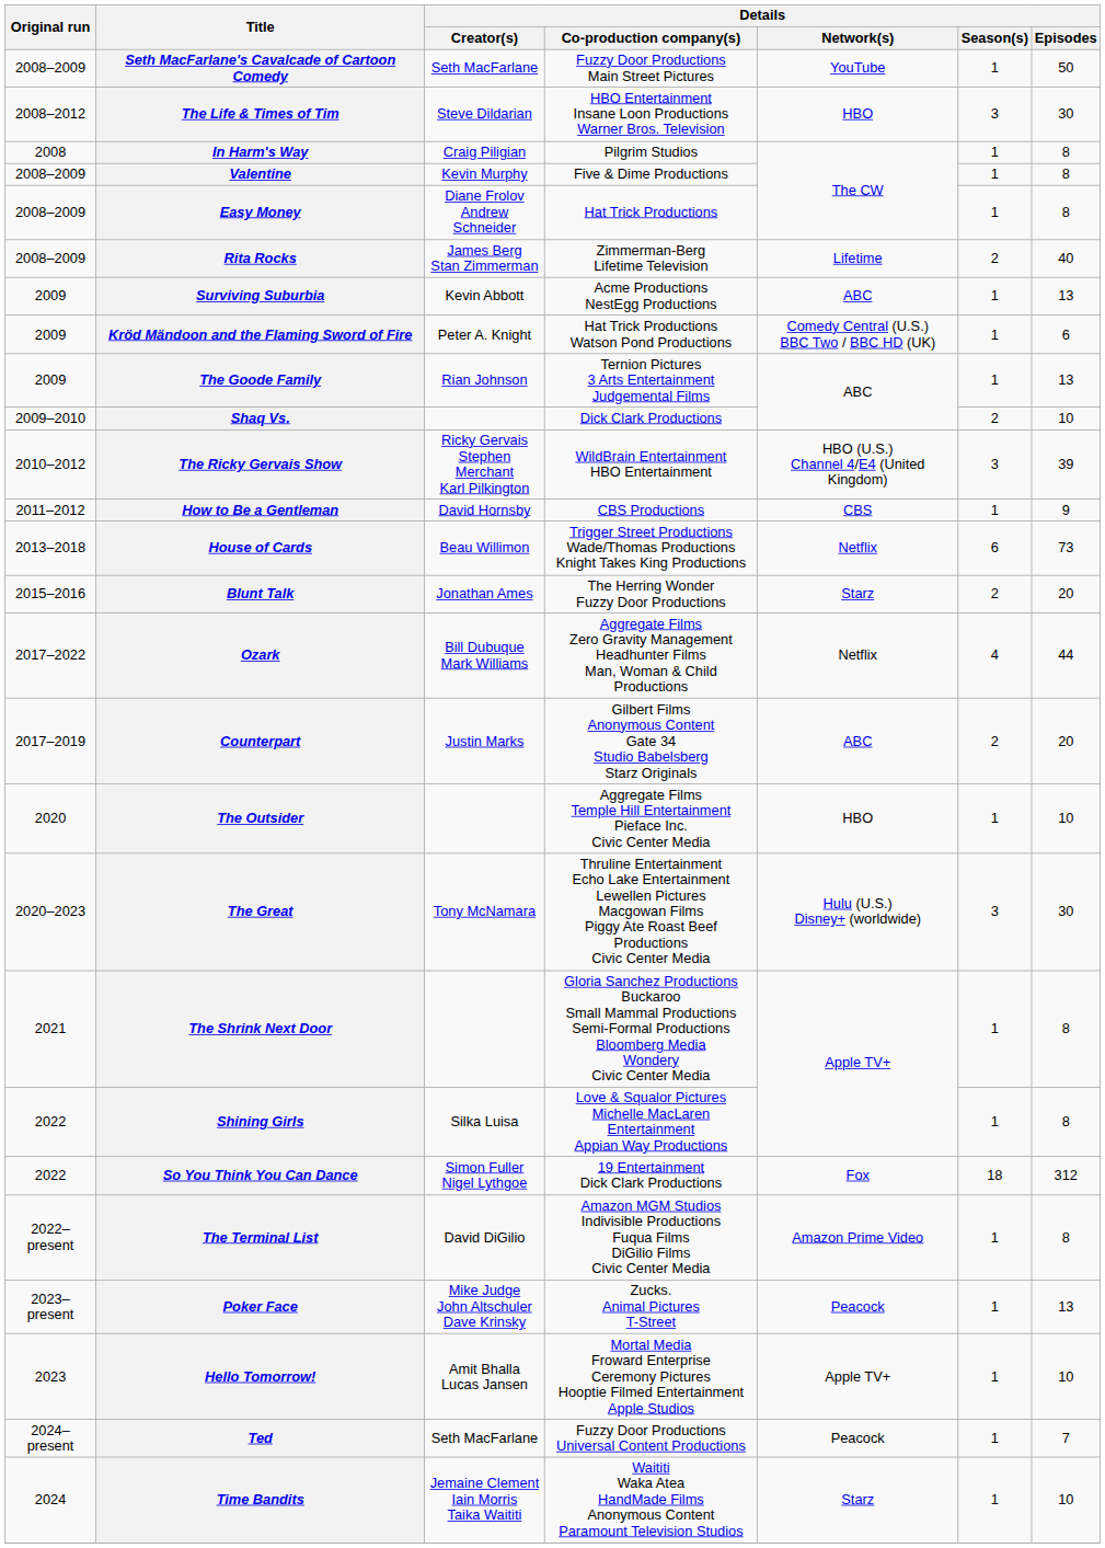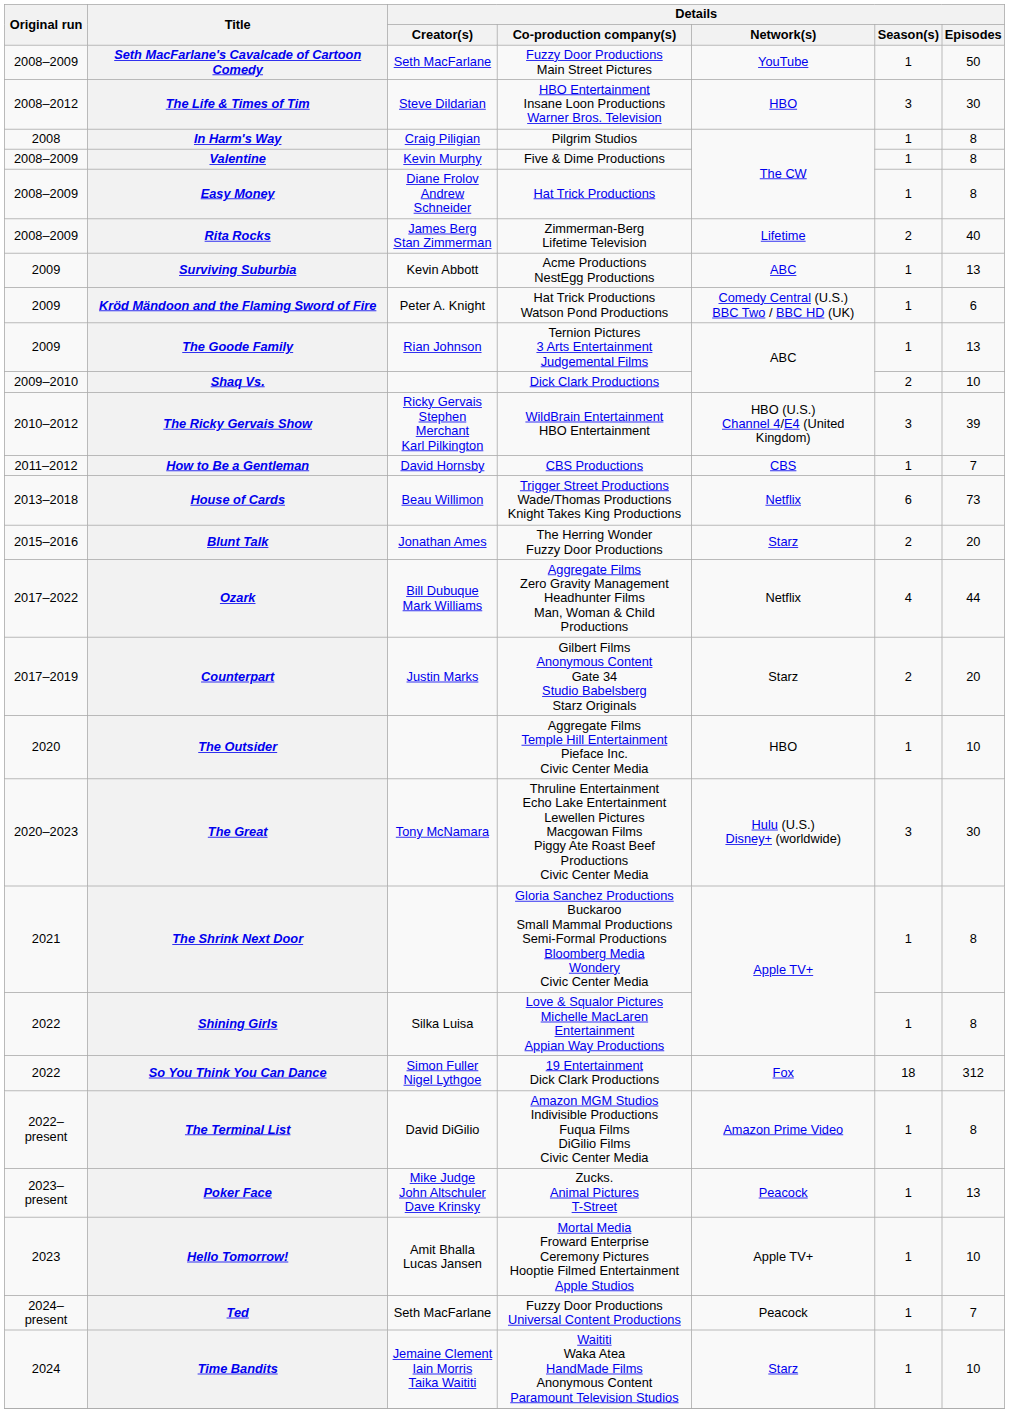 <table class="wikitable sortable" style="text-align:center; width:99%;">
 <tr>
 <th rowspan="2">Original run</th>
 <th rowspan="2">Title</th>
 <th colspan="5">Details</th>
 </tr>
 <tr>
 <th>Creator(s)</th>
 <th>Co-production company(s)</th>
 <th>Network(s)</th>
 <th>Season(s)</th>
 <th>Episodes</th>
 </tr>
 <tr>
 <td>2008–2009</td>
 <th><em><a href='#'>Seth MacFarlane's Cavalcade of Cartoon Comedy</a></em></th>
 <td><a href='#'>Seth MacFarlane</a></td>
 <td><a href='#'>Fuzzy Door Productions</a><br>Main Street Pictures</td>
 <td><a href='#'>YouTube</a></td>
 <td>1</td>
 <td>50</td>
 </tr>
 <tr>
 <td>2008–2012</td>
 <th><em><a href='#'>The Life & Times of Tim</a></em></th>
 <td><a href='#'>Steve Dildarian</a></td>
 <td><a href='#'>HBO Entertainment</a><br>Insane Loon Productions<br><a href='#'>Warner Bros. Television</a></td>
 <td><a href='#'>HBO</a></td>
 <td>3</td>
 <td>30</td>
 </tr>
 <tr>
 <td>2008</td>
 <th><em><a href='#'>In Harm's Way</a></em></th>
 <td><a href='#'>Craig Piligian</a></td>
 <td>Pilgrim Studios</td>
 <td rowspan="3"><a href='#'>The CW</a></td>
 <td>1</td>
 <td>8</td>
 </tr>
 <tr>
 <td>2008–2009</td>
 <th><em><a href='#'>Valentine</a></em></th>
 <td><a href='#'>Kevin Murphy</a></td>
 <td>Five & Dime Productions</td>
 <td>1</td>
 <td>8</td>
 </tr>
 <tr>
 <td>2008–2009</td>
 <th><em><a href='#'>Easy Money</a></em></th>
 <td><a href='#'>Diane Frolov</a><br><a href='#'>Andrew Schneider</a></td>
 <td><a href='#'>Hat Trick Productions</a></td>
 <td>1</td>
 <td>8</td>
 </tr>
 <tr>
 <td>2008–2009</td>
 <th><em><a href='#'>Rita Rocks</a></em></th>
 <td><a href='#'>James Berg</a><br><a href='#'>Stan Zimmerman</a></td>
 <td>Zimmerman-Berg<br>Lifetime Television</td>
 <td><a href='#'>Lifetime</a></td>
 <td>2</td>
 <td>40</td>
 </tr>
 <tr>
 <td>2009</td>
 <th><em><a href='#'>Surviving Suburbia</a></em></th>
 <td>Kevin Abbott</td>
 <td>Acme Productions<br>NestEgg Productions</td>
 <td><a href='#'>ABC</a></td>
 <td>1</td>
 <td>13</td>
 </tr>
 <tr>
 <td>2009</td>
 <th><em><a href='#'>Kröd Mändoon and the Flaming Sword of Fire</a></em></th>
 <td>Peter A. Knight<br></td>
 <td>Hat Trick Productions<br>Watson Pond Productions</td>
 <td><a href='#'>Comedy Central</a> (U.S.)<br><a href='#'>BBC Two</a> / <a href='#'>BBC HD</a> (UK)</td>
 <td>1</td>
 <td>6</td>
 </tr>
 <tr>
 <td>2009</td>
 <th><em><a href='#'>The Goode Family</a></em></th>
 <td><a href='#'>Rian Johnson</a></td>
 <td>Ternion Pictures<br><a href='#'>3 Arts Entertainment</a><br><a href='#'>Judgemental Films</a></td>
 <td rowspan="2">ABC</td>
 <td>1</td>
 <td>13</td>
 </tr>
 <tr>
 <td>2009–2010</td>
 <th><em><a href='#'>Shaq Vs.</a></em></th>
 <td></td>
 <td><a href='#'>Dick Clark Productions</a></td>
 <td>2</td>
 <td>10</td>
 </tr>
 <tr>
 <td>2010–2012</td>
 <th><em><a href='#'>The Ricky Gervais Show</a></em></th>
 <td><a href='#'>Ricky Gervais</a><br><a href='#'>Stephen Merchant</a><br><a href='#'>Karl Pilkington</a></td>
 <td><a href='#'>WildBrain Entertainment</a><br>HBO Entertainment</td>
 <td>HBO (U.S.)<br><a href='#'>Channel 4</a>/<a href='#'>E4</a> (United Kingdom)</td>
 <td>3</td>
 <td>39</td>
 </tr>
 <tr>
 <td>2011–2012</td>
 <th><em><a href='#'>How to Be a Gentleman</a></em></th>
 <td><a href='#'>David Hornsby</a></td>
 <td><a href='#'>CBS Productions</a></td>
 <td><a href='#'>CBS</a></td>
 <td>1</td>
-<td>9</td>
+<td>7</td>
 </tr>
 <tr>
 <td>2013–2018</td>
 <th><em><a href='#'>House of Cards</a></em></th>
 <td><a href='#'>Beau Willimon</a></td>
 <td><a href='#'>Trigger Street Productions</a><br>Wade/Thomas Productions<br>Knight Takes King Productions</td>
 <td><a href='#'>Netflix</a></td>
 <td>6</td>
 <td>73</td>
 </tr>
 <tr>
 <td>2015–2016</td>
 <th><em><a href='#'>Blunt Talk</a></em></th>
 <td><a href='#'>Jonathan Ames</a></td>
 <td>The Herring Wonder<br>Fuzzy Door Productions</td>
 <td><a href='#'>Starz</a></td>
 <td>2</td>
 <td>20</td>
 </tr>
 <tr>
 <td>2017–2022</td>
 <th><em><a href='#'>Ozark</a></em></th>
 <td><a href='#'>Bill Dubuque</a><br><a href='#'>Mark Williams</a></td>
 <td><a href='#'>Aggregate Films</a><br>Zero Gravity Management<br>Headhunter Films<br>Man, Woman & Child Productions</td>
 <td>Netflix</td>
 <td>4</td>
 <td>44</td>
 </tr>
 <tr>
 <td>2017–2019</td>
 <th><em><a href='#'>Counterpart</a></em></th>
 <td><a href='#'>Justin Marks</a></td>
 <td>Gilbert Films<br><a href='#'>Anonymous Content</a><br>Gate 34<br><a href='#'>Studio Babelsberg</a><br>Starz Originals</td>
-<td><a href='#'>ABC</a></td>
+<td>Starz</td>
 <td>2</td>
 <td>20</td>
 </tr>
 <tr>
 <td>2020</td>
 <th><em><a href='#'>The Outsider</a></em></th>
 <td><br></td>
 <td>Aggregate Films<br><a href='#'>Temple Hill Entertainment</a><br>Pieface Inc.<br>Civic Center Media</td>
 <td>HBO</td>
 <td>1</td>
 <td>10</td>
 </tr>
 <tr>
 <td>2020–2023</td>
 <th><em><a href='#'>The Great</a></em></th>
 <td><a href='#'>Tony McNamara</a></td>
 <td>Thruline Entertainment<br>Echo Lake Entertainment<br>Lewellen Pictures<br>Macgowan Films<br>Piggy Ate Roast Beef Productions<br>Civic Center Media</td>
 <td><a href='#'>Hulu</a> (U.S.)<br><a href='#'>Disney+</a> (worldwide)</td>
 <td>3</td>
 <td>30</td>
 </tr>
 <tr>
 <td>2021</td>
 <th><em><a href='#'>The Shrink Next Door</a></em></th>
 <td><br></td>
 <td><a href='#'>Gloria Sanchez Productions</a><br>Buckaroo<br>Small Mammal Productions<br>Semi-Formal Productions<br><a href='#'>Bloomberg Media</a><br><a href='#'>Wondery</a><br>Civic Center Media</td>
 <td rowspan="2"><a href='#'>Apple TV+</a></td>
 <td>1</td>
 <td>8</td>
 </tr>
 <tr>
 <td>2022</td>
 <th><em><a href='#'>Shining Girls</a></em></th>
 <td>Silka Luisa</td>
 <td><a href='#'>Love & Squalor Pictures</a><br><a href='#'>Michelle MacLaren Entertainment</a><br><a href='#'>Appian Way Productions</a></td>
 <td>1</td>
 <td>8</td>
 </tr>
 <tr>
 <td>2022</td>
 <th><em><a href='#'>So You Think You Can Dance</a></em></th>
 <td><a href='#'>Simon Fuller</a><br><a href='#'>Nigel Lythgoe</a><br></td>
 <td><a href='#'>19 Entertainment</a><br>Dick Clark Productions</td>
 <td><a href='#'>Fox</a></td>
 <td>18</td>
 <td>312</td>
 </tr>
 <tr>
 <td>2022–present</td>
 <th><em><a href='#'>The Terminal List</a></em></th>
 <td>David DiGilio</td>
 <td><a href='#'>Amazon MGM Studios</a><br>Indivisible Productions<br>Fuqua Films<br>DiGilio Films<br>Civic Center Media</td>
 <td><a href='#'>Amazon Prime Video</a></td>
 <td>1</td>
 <td>8</td>
 </tr>
 <tr>
 <td>2023–present</td>
 <th><em><a href='#'>Poker Face</a></em></th>
 <td><a href='#'>Mike Judge</a><br><a href='#'>John Altschuler</a><br><a href='#'>Dave Krinsky</a></td>
 <td>Zucks.<br><a href='#'>Animal Pictures</a><br><a href='#'>T-Street</a></td>
 <td><a href='#'>Peacock</a></td>
 <td>1</td>
 <td>13</td>
 </tr>
 <tr>
 <td>2023</td>
 <th><em><a href='#'>Hello Tomorrow!</a></em></th>
 <td>Amit Bhalla<br>Lucas Jansen</td>
 <td><a href='#'>Mortal Media</a><br>Froward Enterprise<br>Ceremony Pictures<br>Hooptie Filmed Entertainment<br><a href='#'>Apple Studios</a></td>
 <td>Apple TV+</td>
 <td>1</td>
 <td>10</td>
 </tr>
 <tr>
 <td>2024–present</td>
 <th><em><a href='#'>Ted</a></em></th>
 <td>Seth MacFarlane</td>
 <td>Fuzzy Door Productions<br><a href='#'>Universal Content Productions</a></td>
 <td>Peacock</td>
 <td>1</td>
 <td>7</td>
 </tr>
 <tr>
 <td>2024</td>
 <th><em><a href='#'>Time Bandits</a></em></th>
 <td><a href='#'>Jemaine Clement</a><br><a href='#'>Iain Morris</a><br><a href='#'>Taika Waititi</a></td>
 <td><a href='#'>Waititi</a><br>Waka Atea<br><a href='#'>HandMade Films</a><br>Anonymous Content<br><a href='#'>Paramount Television Studios</a></td>
 <td><a href='#'>Starz</a></td>
 <td>1</td>
 <td>10</td>
 </tr>
 <tr>
 </tr>
 </table>
